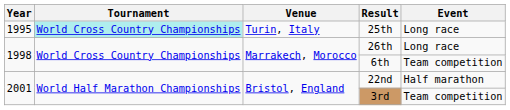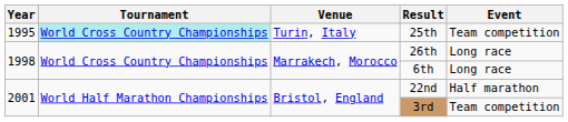 <table class=wikitable>
 <tr>
 <th>Year</th>
 <th>Tournament</th>
 <th>Venue</th>
 <th>Result</th>
 <th>Event</th>
 </tr>
 <tr>
 <td>1995</td>
 <td style="background: paleturquoise;"><a href='#'>World Cross Country Championships</a></td>
 <td><a href='#'>Turin</a>, <a href='#'>Italy</a></td>
 <td align="center">25th</td>
-<td>Long race</td>
+<td>Team competition</td>
 </tr>
 <tr>
 <td rowspan=2>1998</td>
 <td rowspan=2><a href='#'>World Cross Country Championships</a></td>
 <td rowspan=2><a href='#'>Marrakech</a>, <a href='#'>Morocco</a></td>
 <td align="center">26th</td>
 <td>Long race</td>
 </tr>
 <tr>
 <td align="center">6th</td>
-<td>Team competition</td>
+<td>Long race</td>
 </tr>
 <tr>
 <td rowspan=2>2001</td>
 <td rowspan=2><a href='#'>World Half Marathon Championships</a></td>
 <td rowspan=2><a href='#'>Bristol</a>, <a href='#'>England</a></td>
 <td align="center">22nd</td>
 <td>Half marathon</td>
 </tr>
 <tr>
 <td bgcolor="cc9966" align="center">3rd</td>
 <td>Team competition</td>
 </tr>
 </table>
